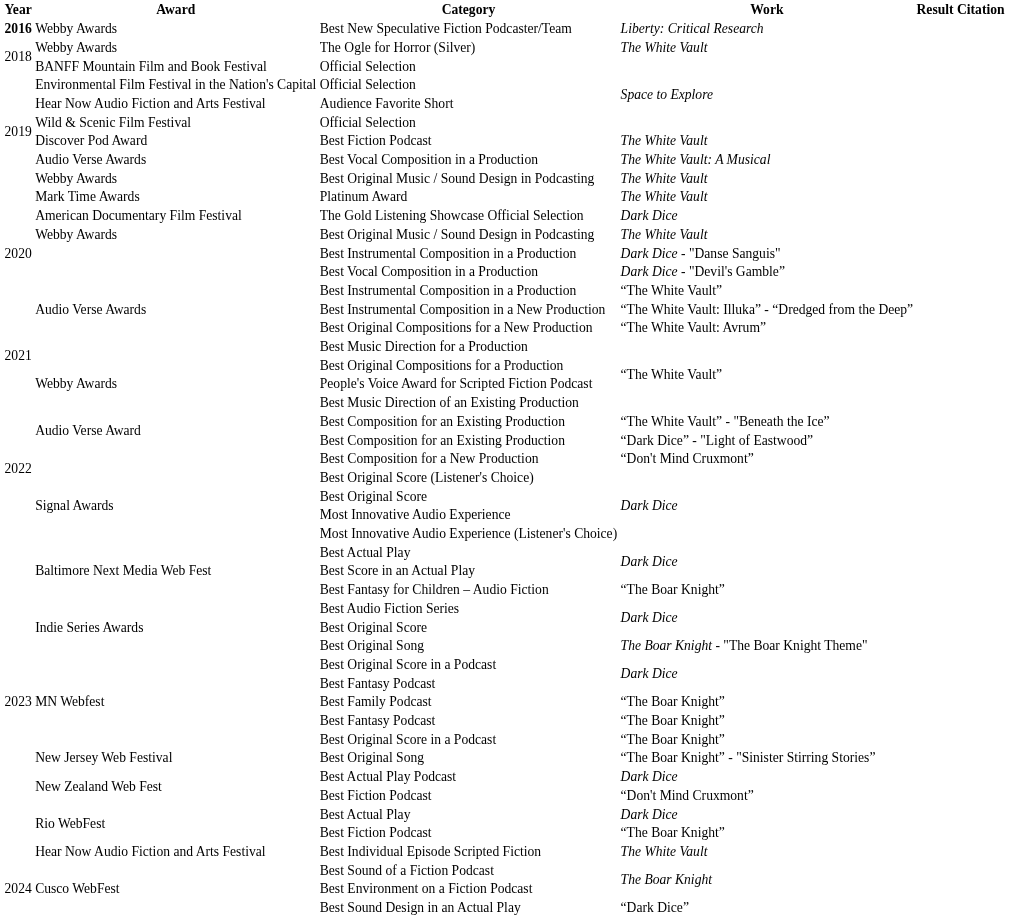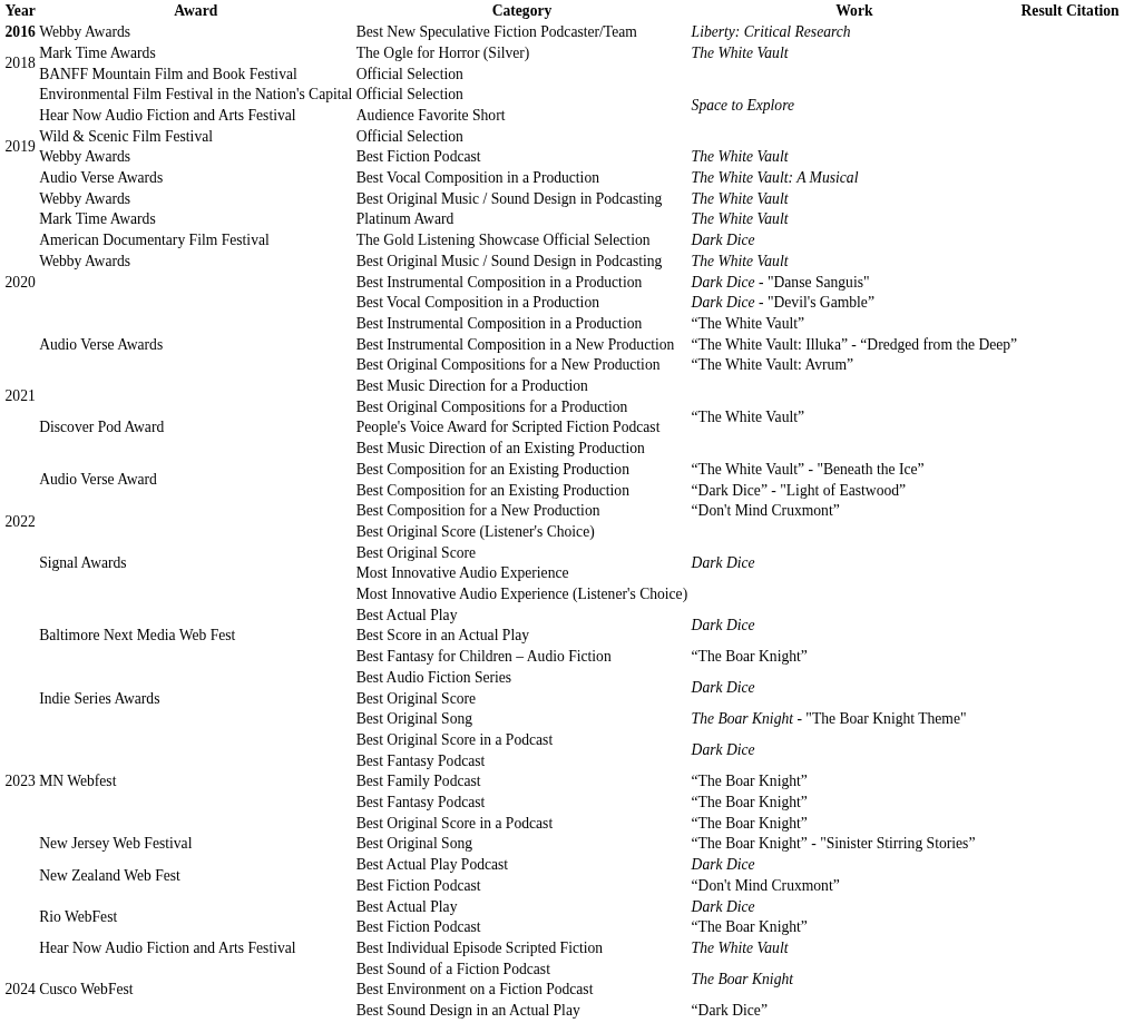 <table>
 <tr>
 <th>Year</th>
 <th>Award</th>
 <th>Category</th>
 <th>Work</th>
 <th>Result</th>
 <th>Citation</th>
 </tr>
 <tr>
 <td><strong>2016</strong></td>
 <td>Webby Awards</td>
 <td>Best New Speculative Fiction Podcaster/Team</td>
 <td><em>Liberty: Critical Research</em></td>
 <td></td>
 <td></td>
 </tr>
 <tr>
 <td rowspan="2">2018</td>
-<td>Webby Awards</td>
+<td>Mark Time Awards</td>
 <td>The Ogle for Horror (Silver)</td>
 <td><em>The White Vault</em></td>
 <td></td>
 <td></td>
 </tr>
 <tr>
 <td>BANFF Mountain Film and Book Festival</td>
 <td>Official Selection</td>
 <td rowspan="4"><em>Space to Explore</em></td>
 <td></td>
 <td></td>
 </tr>
 <tr>
 <td rowspan="6">2019</td>
 <td>Environmental Film Festival in the Nation's Capital</td>
 <td>Official Selection</td>
 <td></td>
 <td></td>
 </tr>
 <tr>
 <td>Hear Now Audio Fiction and Arts Festival</td>
 <td>Audience Favorite Short</td>
 <td></td>
 <td></td>
 </tr>
 <tr>
 <td>Wild & Scenic Film Festival</td>
 <td>Official Selection</td>
 <td></td>
 <td></td>
 </tr>
 <tr>
-<td>Discover Pod Award</td>
+<td>Webby Awards</td>
 <td>Best Fiction Podcast</td>
 <td><em>The White Vault</em></td>
 <td></td>
 <td></td>
 </tr>
 <tr>
 <td>Audio Verse Awards</td>
 <td>Best Vocal Composition in a Production</td>
 <td><em>The White Vault: A Musical</em></td>
 <td></td>
 <td></td>
 </tr>
 <tr>
 <td>Webby Awards</td>
 <td>Best Original Music / Sound Design in Podcasting</td>
 <td><em>The White Vault</em></td>
 <td></td>
 <td></td>
 </tr>
 <tr>
 <td rowspan="7">2020</td>
 <td>Mark Time Awards</td>
 <td>Platinum Award</td>
 <td><em>The White Vault</em></td>
 <td></td>
 </tr>
 <tr>
 <td>American Documentary Film Festival</td>
 <td>The Gold Listening Showcase Official Selection</td>
 <td><em>Dark Dice</em></td>
 <td></td>
 </tr>
 <tr>
 <td>Webby Awards</td>
 <td>Best Original Music / Sound Design in Podcasting</td>
 <td><em>The White Vault</em></td>
 <td></td>
 <td></td>
 </tr>
 <tr>
 <td rowspan=7>Audio Verse Awards</td>
 <td>Best Instrumental Composition in a Production</td>
 <td><em>Dark Dice</em> - "Danse Sanguis"</td>
 <td></td>
 <td rowspan="4"></td>
 </tr>
 <tr>
 <td>Best Vocal Composition in a Production</td>
 <td><em>Dark Dice</em> - "Devil's Gamble”</td>
 <td></td>
 </tr>
 <tr>
 <td>Best Instrumental Composition in a Production</td>
 <td>“The White Vault”</td>
 <td></td>
 </tr>
 <tr>
 <td>Best Instrumental Composition in a New Production</td>
 <td>“The White Vault: Illuka” - “Dredged from the Deep”</td>
 <td></td>
 </tr>
 <tr>
 <td rowspan="4">2021</td>
 <td>Best Original Compositions for a New Production</td>
 <td>“The White Vault: Avrum”</td>
 <td></td>
 <td rowspan="3"></td>
 </tr>
 <tr>
 <td>Best Music Direction for a Production</td>
 <td rowspan="4">“The White Vault”</td>
 <td></td>
 </tr>
 <tr>
 <td>Best Original Compositions for a Production</td>
 <td></td>
 </tr>
 <tr>
-<td>Webby Awards</td>
+<td>Discover Pod Award</td>
 <td>People's Voice Award for Scripted Fiction Podcast</td>
 <td></td>
 <td></td>
 </tr>
 <tr>
 <td rowspan="8">2022</td>
 <td rowspan="4">Audio Verse Award</td>
 <td>Best Music Direction of an Existing Production</td>
 <td></td>
 <td rowspan="4"></td>
 </tr>
 <tr>
 <td>Best Composition for an Existing Production</td>
 <td>“The White Vault” - "Beneath the Ice”</td>
 <td></td>
 </tr>
 <tr>
 <td>Best Composition for an Existing Production</td>
 <td>“Dark Dice” - "Light of Eastwood”</td>
 <td></td>
 </tr>
 <tr>
 <td>Best Composition for a New Production</td>
 <td>“Don't Mind Cruxmont”</td>
 <td></td>
 </tr>
 <tr>
 <td scope="row" rowspan="4">Signal Awards</td>
 <td>Best Original Score (Listener's Choice)</td>
 <td rowspan="4"><em>Dark Dice</em></td>
 <td></td>
 <td scope="row" rowspan="4"></td>
 </tr>
 <tr>
 <td>Best Original Score</td>
 <td></td>
 </tr>
 <tr>
 <td>Most Innovative Audio Experience</td>
 <td></td>
 </tr>
 <tr>
 <td>Most Innovative Audio Experience (Listener's Choice)</td>
 <td></td>
 </tr>
 <tr>
 <td rowspan="17">2023</td>
 <td scope="row" rowspan="3">Baltimore Next Media Web Fest</td>
 <td>Best Actual Play</td>
 <td rowspan="2"><em>Dark Dice</em></td>
 <td></td>
 <td scope="row" rowspan="3"></td>
 </tr>
 <tr>
 <td>Best Score in an Actual Play</td>
 <td></td>
 </tr>
 <tr>
 <td>Best Fantasy for Children – Audio Fiction</td>
 <td>“The Boar Knight”</td>
 <td></td>
 </tr>
 <tr>
 <td rowspan="3">Indie Series Awards</td>
 <td>Best Audio Fiction Series</td>
 <td rowspan="2"><em>Dark Dice</em></td>
 <td></td>
 <td scope="row" rowspan="3"></td>
 </tr>
 <tr>
 <td>Best Original Score</td>
 <td></td>
 </tr>
 <tr>
 <td>Best Original Song</td>
 <td><em>The Boar Knight</em> - "The Boar Knight Theme"</td>
 <td></td>
 </tr>
 <tr>
 <td scope="row" rowspan="5">MN Webfest</td>
 <td>Best Original Score in a Podcast</td>
 <td rowspan="2"><em>Dark Dice</em></td>
 <td></td>
 <td scope="row" rowspan="5"></td>
 </tr>
 <tr>
 <td>Best Fantasy Podcast</td>
 <td></td>
 </tr>
 <tr>
 <td>Best Family Podcast</td>
 <td>“The Boar Knight”</td>
 <td></td>
 </tr>
 <tr>
 <td>Best Fantasy Podcast</td>
 <td>“The Boar Knight”</td>
 <td></td>
 </tr>
 <tr>
 <td>Best Original Score in a Podcast</td>
 <td>“The Boar Knight”</td>
 <td></td>
 </tr>
 <tr>
 <td>New Jersey Web Festival</td>
 <td>Best Original Song</td>
 <td>“The Boar Knight” - "Sinister Stirring Stories”</td>
 <td></td>
 <td></td>
 </tr>
 <tr>
 <td scope="row" rowspan="2">New Zealand Web Fest</td>
 <td>Best Actual Play Podcast</td>
 <td><em>Dark Dice</em></td>
 <td></td>
 <td scope="row" rowspan="2"></td>
 </tr>
 <tr>
 <td>Best Fiction Podcast</td>
 <td>“Don't Mind Cruxmont”</td>
 <td></td>
 </tr>
 <tr>
 <td scope="row" rowspan="2">Rio WebFest</td>
 <td>Best Actual Play</td>
 <td><em>Dark Dice</em></td>
 <td></td>
 <td scope="row" rowspan="2"></td>
 </tr>
 <tr>
 <td>Best Fiction Podcast</td>
 <td>“The Boar Knight”</td>
 <td></td>
 </tr>
 <tr>
 <td>Hear Now Audio Fiction and Arts Festival</td>
 <td>Best Individual Episode Scripted Fiction</td>
 <td><em>The White Vault</em></td>
 <td></td>
 <td></td>
 </tr>
 <tr>
 <td rowspan="3">2024</td>
 <td scope="row" rowspan="3">Cusco WebFest</td>
 <td>Best Sound of a Fiction Podcast</td>
 <td rowspan="2"><em>The Boar Knight</em></td>
 <td></td>
 <td scope="row" rowspan="3"></td>
 </tr>
 <tr>
 <td>Best Environment on a Fiction Podcast</td>
 <td></td>
 </tr>
 <tr>
 <td>Best Sound Design in an Actual Play</td>
 <td>“Dark Dice”</td>
 <td></td>
 </tr>
 </table>
